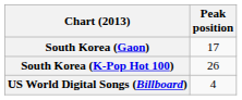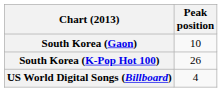 <table class="wikitable plainrowheaders" style="text-align:center">
 <tr>
 <th scope="col">Chart (2013)</th>
 <th scope="col">Peak<br>position</th>
 </tr>
 <tr>
 <th scope="row">South Korea (<a href='#'>Gaon</a>)</th>
-<td>17</td>
+<td>10</td>
 </tr>
 <tr>
 <th scope=row>South Korea (<a href='#'>K-Pop Hot 100</a>)</th>
 <td>26</td>
 </tr>
 <tr>
 <th scope="row">US World Digital Songs (<a href='#'><em>Billboard</em></a>)</th>
 <td>4</td>
 </tr>
 </table>
